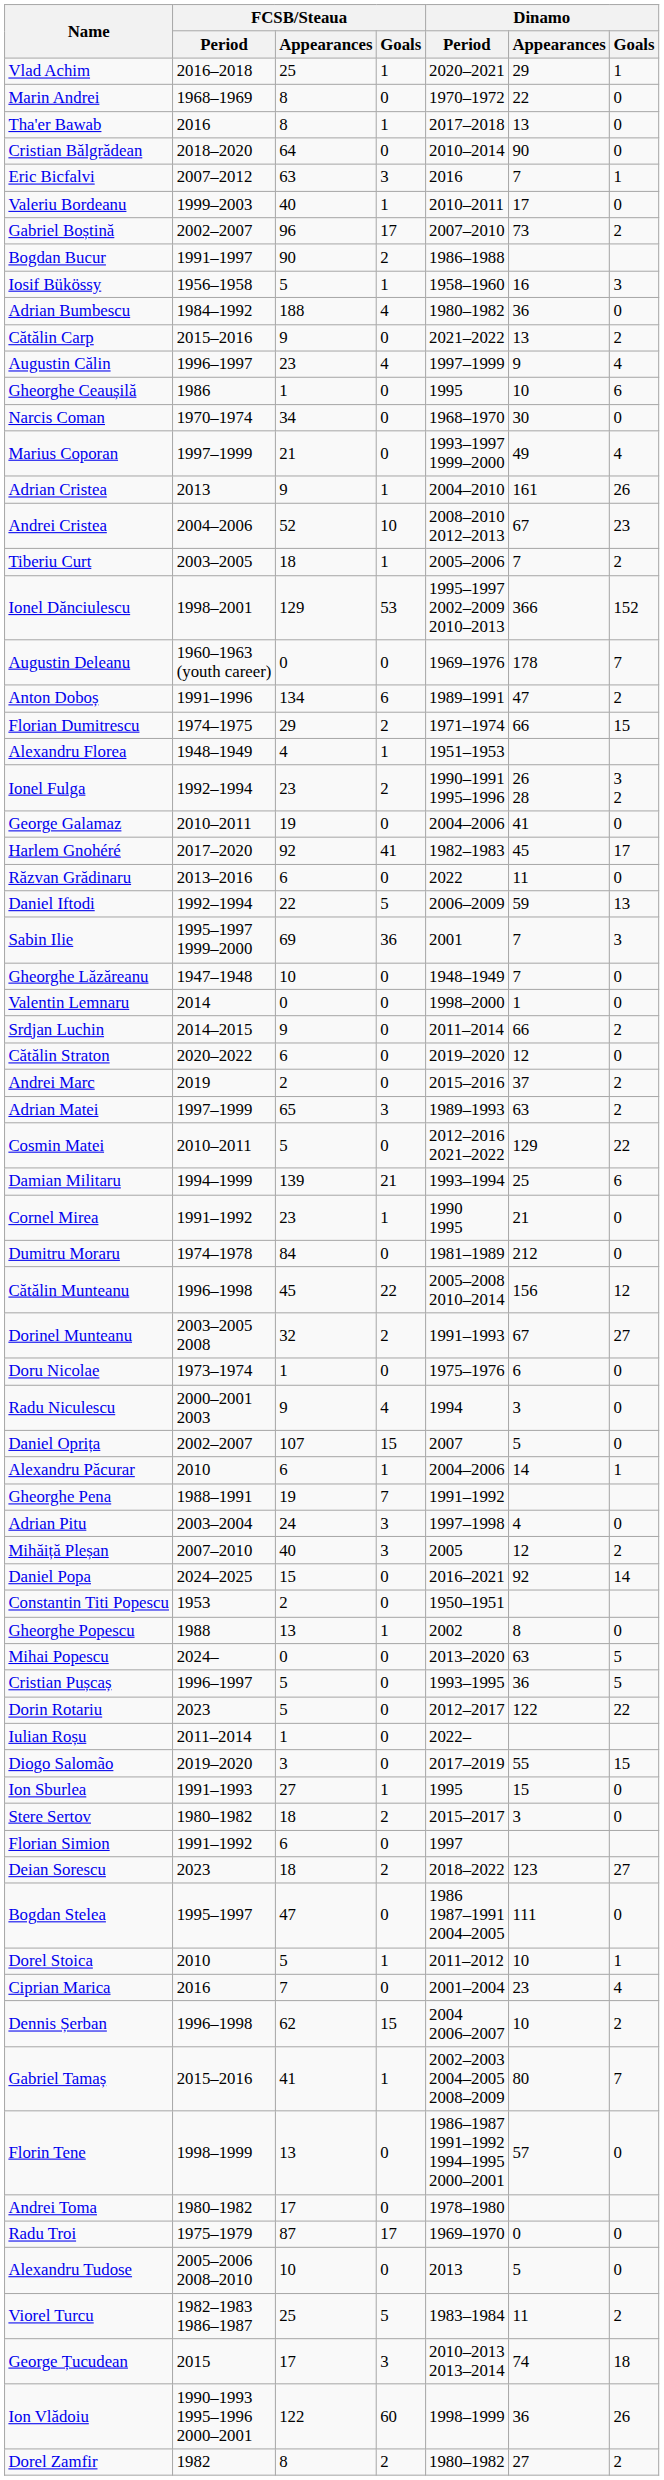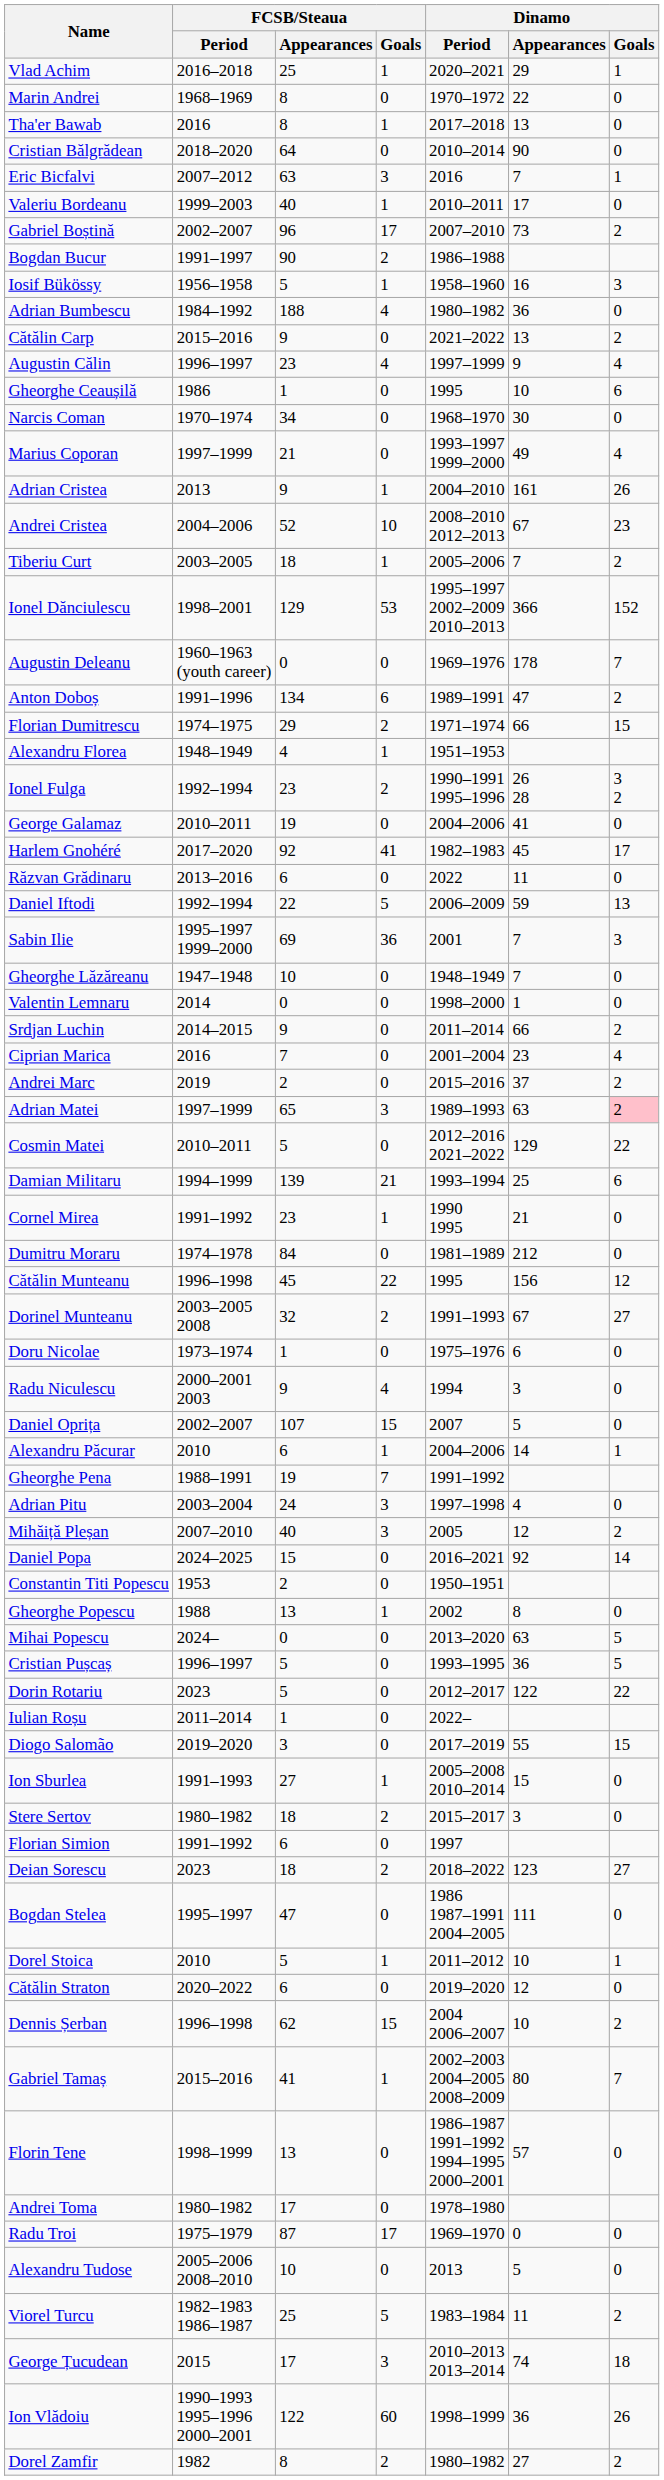 <table class="wikitable" border="1">
 <tr>
 <th rowspan=2>Name</th>
 <th colspan=3>FCSB/Steaua</th>
 <th colspan=3>Dinamo</th>
 </tr>
 <tr>
 <th>Period</th>
 <th>Appearances</th>
 <th>Goals</th>
 <th>Period</th>
 <th>Appearances</th>
 <th>Goals</th>
 </tr>
 <tr>
 <td align=left> <a href='#'>Vlad Achim</a></td>
 <td>2016–2018</td>
 <td>25</td>
 <td>1</td>
 <td>2020–2021</td>
 <td>29</td>
 <td>1</td>
 </tr>
 <tr>
 <td align=left> <a href='#'>Marin Andrei</a></td>
 <td>1968–1969</td>
 <td>8</td>
 <td>0</td>
 <td>1970–1972</td>
 <td>22</td>
 <td>0</td>
 </tr>
 <tr>
 <td align=left> <a href='#'>Tha'er Bawab</a></td>
 <td>2016</td>
 <td>8</td>
 <td>1</td>
 <td>2017–2018</td>
 <td>13</td>
 <td>0</td>
 </tr>
 <tr>
 <td align=left> <a href='#'>Cristian Bălgrădean</a></td>
 <td>2018–2020</td>
 <td>64</td>
 <td>0</td>
 <td>2010–2014</td>
 <td>90</td>
 <td>0</td>
 </tr>
 <tr>
 <td align=left> <a href='#'>Eric Bicfalvi</a></td>
 <td>2007–2012</td>
 <td>63</td>
 <td>3</td>
 <td>2016</td>
 <td>7</td>
 <td>1</td>
 </tr>
 <tr>
 <td align=left> <a href='#'>Valeriu Bordeanu</a></td>
 <td>1999–2003</td>
 <td>40</td>
 <td>1</td>
 <td>2010–2011</td>
 <td>17</td>
 <td>0</td>
 </tr>
 <tr>
 <td align=left> <a href='#'>Gabriel Boștină</a></td>
 <td>2002–2007</td>
 <td>96</td>
 <td>17</td>
 <td>2007–2010</td>
 <td>73</td>
 <td>2</td>
 </tr>
 <tr>
 <td align=left> <a href='#'>Bogdan Bucur</a></td>
 <td>1991–1997</td>
 <td>90</td>
 <td>2</td>
 <td>1986–1988</td>
 <td></td>
 <td></td>
 </tr>
 <tr>
 <td align=left> <a href='#'>Iosif Bükössy</a></td>
 <td>1956–1958</td>
 <td>5</td>
 <td>1</td>
 <td>1958–1960</td>
 <td>16</td>
 <td>3</td>
 </tr>
 <tr>
 <td align=left> <a href='#'>Adrian Bumbescu</a></td>
 <td>1984–1992</td>
 <td>188</td>
 <td>4</td>
 <td>1980–1982</td>
 <td>36</td>
 <td>0</td>
 </tr>
 <tr>
 <td align=left> <a href='#'>Cătălin Carp</a></td>
 <td>2015–2016</td>
 <td>9</td>
 <td>0</td>
 <td>2021–2022</td>
 <td>13</td>
 <td>2</td>
 </tr>
 <tr>
 <td align=left> <a href='#'>Augustin Călin</a></td>
 <td>1996–1997</td>
 <td>23</td>
 <td>4</td>
 <td>1997–1999</td>
 <td>9</td>
 <td>4</td>
 </tr>
 <tr>
 <td align=left> <a href='#'>Gheorghe Ceaușilă</a></td>
 <td>1986</td>
 <td>1</td>
 <td>0</td>
 <td>1995</td>
 <td>10</td>
 <td>6</td>
 </tr>
 <tr>
 <td align=left> <a href='#'>Narcis Coman</a></td>
 <td>1970–1974</td>
 <td>34</td>
 <td>0</td>
 <td>1968–1970</td>
 <td>30</td>
 <td>0</td>
 </tr>
 <tr>
 <td align=left> <a href='#'>Marius Coporan</a></td>
 <td>1997–1999</td>
 <td>21</td>
 <td>0</td>
 <td>1993–1997<br>1999–2000</td>
 <td>49</td>
 <td>4</td>
 </tr>
 <tr>
 <td align=left> <a href='#'>Adrian Cristea</a></td>
 <td>2013</td>
 <td>9</td>
 <td>1</td>
 <td>2004–2010</td>
 <td>161</td>
 <td>26</td>
 </tr>
 <tr>
 <td align=left> <a href='#'>Andrei Cristea</a></td>
 <td>2004–2006</td>
 <td>52</td>
 <td>10</td>
 <td>2008–2010<br>2012–2013</td>
 <td>67</td>
 <td>23</td>
 </tr>
 <tr>
 <td align=left> <a href='#'>Tiberiu Curt</a></td>
 <td>2003–2005</td>
 <td>18</td>
 <td>1</td>
 <td>2005–2006</td>
 <td>7</td>
 <td>2</td>
 </tr>
 <tr>
 <td align=left> <a href='#'>Ionel Dănciulescu</a></td>
 <td>1998–2001</td>
 <td>129</td>
 <td>53</td>
 <td>1995–1997<br>2002–2009<br>2010–2013</td>
 <td>366</td>
 <td>152</td>
 </tr>
 <tr>
 <td align=left> <a href='#'>Augustin Deleanu</a></td>
 <td>1960–1963<br>(youth career)</td>
 <td>0</td>
 <td>0</td>
 <td>1969–1976</td>
 <td>178</td>
 <td>7</td>
 </tr>
 <tr>
 <td align=left> <a href='#'>Anton Doboș</a></td>
 <td>1991–1996</td>
 <td>134</td>
 <td>6</td>
 <td>1989–1991</td>
 <td>47</td>
 <td>2</td>
 </tr>
 <tr>
 <td align=left> <a href='#'>Florian Dumitrescu</a></td>
 <td>1974–1975</td>
 <td>29</td>
 <td>2</td>
 <td>1971–1974</td>
 <td>66</td>
 <td>15</td>
 </tr>
 <tr>
 <td align=left> <a href='#'>Alexandru Florea</a></td>
 <td>1948–1949</td>
 <td>4</td>
 <td>1</td>
 <td>1951–1953</td>
 <td></td>
 <td></td>
 </tr>
 <tr>
 <td align=left> <a href='#'>Ionel Fulga</a></td>
 <td>1992–1994</td>
 <td>23</td>
 <td>2</td>
 <td>1990–1991<br>1995–1996</td>
 <td>26<br>28</td>
 <td>3<br>2</td>
 </tr>
 <tr>
 <td align=left> <a href='#'>George Galamaz</a></td>
 <td>2010–2011</td>
 <td>19</td>
 <td>0</td>
 <td>2004–2006</td>
 <td>41</td>
 <td>0</td>
 </tr>
 <tr>
 <td align=left> <a href='#'>Harlem Gnohéré</a></td>
 <td>2017–2020</td>
 <td>92</td>
 <td>41</td>
 <td>1982–1983</td>
 <td>45</td>
 <td>17</td>
 </tr>
 <tr>
 <td align=left> <a href='#'>Răzvan Grădinaru</a></td>
 <td>2013–2016</td>
 <td>6</td>
 <td>0</td>
 <td>2022</td>
 <td>11</td>
 <td>0</td>
 </tr>
 <tr>
 <td align=left> <a href='#'>Daniel Iftodi</a></td>
 <td>1992–1994</td>
 <td>22</td>
 <td>5</td>
 <td>2006–2009</td>
 <td>59</td>
 <td>13</td>
 </tr>
 <tr>
 <td align=left> <a href='#'>Sabin Ilie</a></td>
 <td>1995–1997<br>1999–2000</td>
 <td>69</td>
 <td>36</td>
 <td>2001</td>
 <td>7</td>
 <td>3</td>
 </tr>
 <tr>
 <td align=left> <a href='#'>Gheorghe Lăzăreanu</a></td>
 <td>1947–1948</td>
 <td>10</td>
 <td>0</td>
 <td>1948–1949</td>
 <td>7</td>
 <td>0</td>
 </tr>
 <tr>
 <td align=left> <a href='#'>Valentin Lemnaru</a></td>
 <td>2014</td>
 <td>0</td>
 <td>0</td>
 <td>1998–2000</td>
 <td>1</td>
 <td>0</td>
 </tr>
 <tr>
 <td align=left> <a href='#'>Srdjan Luchin</a></td>
 <td>2014–2015</td>
 <td>9</td>
 <td>0</td>
 <td>2011–2014</td>
 <td>66</td>
 <td>2</td>
 </tr>
 <tr>
-<td align=left> <a href='#'>Cătălin Straton</a></td>
-<td>2020–2022</td>
-<td>6</td>
+<td align=left> <a href='#'>Ciprian Marica</a></td>
+<td>2016</td>
+<td>7</td>
 <td>0</td>
-<td>2019–2020</td>
-<td>12</td>
-<td>0</td>
+<td>2001–2004</td>
+<td>23</td>
+<td>4</td>
 </tr>
 <tr>
 <td align=left> <a href='#'>Andrei Marc</a></td>
 <td>2019</td>
 <td>2</td>
 <td>0</td>
 <td>2015–2016</td>
 <td>37</td>
 <td>2</td>
 </tr>
 <tr>
 <td align=left> <a href='#'>Adrian Matei</a></td>
 <td>1997–1999</td>
 <td>65</td>
 <td>3</td>
 <td>1989–1993</td>
 <td>63</td>
-<td>2</td>
+<td style="background: pink;">2</td>
 </tr>
 <tr>
 <td align=left> <a href='#'>Cosmin Matei</a></td>
 <td>2010–2011</td>
 <td>5</td>
 <td>0</td>
 <td>2012–2016<br>2021–2022</td>
 <td>129</td>
 <td>22</td>
 </tr>
 <tr>
 <td align=left> <a href='#'>Damian Militaru</a></td>
 <td>1994–1999</td>
 <td>139</td>
 <td>21</td>
 <td>1993–1994</td>
 <td>25</td>
 <td>6</td>
 </tr>
 <tr>
 <td align=left> <a href='#'>Cornel Mirea</a></td>
 <td>1991–1992</td>
 <td>23</td>
 <td>1</td>
 <td>1990<br>1995</td>
 <td>21</td>
 <td>0</td>
 </tr>
 <tr>
 <td align=left> <a href='#'>Dumitru Moraru</a></td>
 <td>1974–1978</td>
 <td>84</td>
 <td>0</td>
 <td>1981–1989</td>
 <td>212</td>
 <td>0</td>
 </tr>
 <tr>
 <td align=left> <a href='#'>Cătălin Munteanu</a></td>
 <td>1996–1998</td>
 <td>45</td>
 <td>22</td>
-<td>2005–2008<br>2010–2014</td>
+<td>1995</td>
 <td>156</td>
 <td>12</td>
 </tr>
 <tr>
 <td align=left> <a href='#'>Dorinel Munteanu</a></td>
 <td>2003–2005<br>2008</td>
 <td>32</td>
 <td>2</td>
 <td>1991–1993</td>
 <td>67</td>
 <td>27</td>
 </tr>
 <tr>
 <td align=left> <a href='#'>Doru Nicolae</a></td>
 <td>1973–1974</td>
 <td>1</td>
 <td>0</td>
 <td>1975–1976</td>
 <td>6</td>
 <td>0</td>
 </tr>
 <tr>
 <td align=left> <a href='#'>Radu Niculescu</a></td>
 <td>2000–2001<br>2003</td>
 <td>9</td>
 <td>4</td>
 <td>1994</td>
 <td>3</td>
 <td>0</td>
 </tr>
 <tr>
 <td align=left> <a href='#'>Daniel Oprița</a></td>
 <td>2002–2007</td>
 <td>107</td>
 <td>15</td>
 <td>2007</td>
 <td>5</td>
 <td>0</td>
 </tr>
 <tr>
 <td align=left> <a href='#'>Alexandru Păcurar</a></td>
 <td>2010</td>
 <td>6</td>
 <td>1</td>
 <td>2004–2006</td>
 <td>14</td>
 <td>1</td>
 </tr>
 <tr>
 <td align=left> <a href='#'>Gheorghe Pena</a></td>
 <td>1988–1991</td>
 <td>19</td>
 <td>7</td>
 <td>1991–1992</td>
 <td></td>
 <td></td>
 </tr>
 <tr>
 <td align=left> <a href='#'>Adrian Pitu</a></td>
 <td>2003–2004</td>
 <td>24</td>
 <td>3</td>
 <td>1997–1998</td>
 <td>4</td>
 <td>0</td>
 </tr>
 <tr>
 <td align=left> <a href='#'>Mihăiță Pleșan</a></td>
 <td>2007–2010</td>
 <td>40</td>
 <td>3</td>
 <td>2005</td>
 <td>12</td>
 <td>2</td>
 </tr>
 <tr>
 <td align=left> <a href='#'>Daniel Popa</a></td>
 <td>2024–2025</td>
 <td>15</td>
 <td>0</td>
 <td>2016–2021</td>
 <td>92</td>
 <td>14</td>
 </tr>
 <tr>
 <td align=left> <a href='#'>Constantin Titi Popescu</a></td>
 <td>1953</td>
 <td>2</td>
 <td>0</td>
 <td>1950–1951</td>
 <td></td>
 <td></td>
 </tr>
 <tr>
 <td align=left> <a href='#'>Gheorghe Popescu</a></td>
 <td>1988</td>
 <td>13</td>
 <td>1</td>
 <td>2002</td>
 <td>8</td>
 <td>0</td>
 </tr>
 <tr>
 <td align=left> <a href='#'>Mihai Popescu</a></td>
 <td>2024–</td>
 <td>0</td>
 <td>0</td>
 <td>2013–2020</td>
 <td>63</td>
 <td>5</td>
 </tr>
 <tr>
 <td align=left> <a href='#'>Cristian Pușcaș</a></td>
 <td>1996–1997</td>
 <td>5</td>
 <td>0</td>
 <td>1993–1995</td>
 <td>36</td>
 <td>5</td>
 </tr>
 <tr>
 <td align=left> <a href='#'>Dorin Rotariu</a></td>
 <td>2023</td>
 <td>5</td>
 <td>0</td>
 <td>2012–2017</td>
 <td>122</td>
 <td>22</td>
 </tr>
 <tr>
 <td align=left> <a href='#'>Iulian Roșu</a></td>
 <td>2011–2014</td>
 <td>1</td>
 <td>0</td>
 <td>2022–</td>
 <td></td>
 <td></td>
 </tr>
 <tr>
 <td align=left> <a href='#'>Diogo Salomão</a></td>
 <td>2019–2020</td>
 <td>3</td>
 <td>0</td>
 <td>2017–2019</td>
 <td>55</td>
 <td>15</td>
 </tr>
 <tr>
 <td align=left> <a href='#'>Ion Sburlea</a></td>
 <td>1991–1993</td>
 <td>27</td>
 <td>1</td>
-<td>1995</td>
+<td>2005–2008<br>2010–2014</td>
 <td>15</td>
 <td>0</td>
 </tr>
 <tr>
 <td align=left> <a href='#'>Stere Sertov</a></td>
 <td>1980–1982</td>
 <td>18</td>
 <td>2</td>
 <td>2015–2017</td>
 <td>3</td>
 <td>0</td>
 </tr>
 <tr>
 <td align=left> <a href='#'>Florian Simion</a></td>
 <td>1991–1992</td>
 <td>6</td>
 <td>0</td>
 <td>1997</td>
 <td></td>
 <td></td>
 </tr>
 <tr>
 <td align=left> <a href='#'>Deian Sorescu</a></td>
 <td>2023</td>
 <td>18</td>
 <td>2</td>
 <td>2018–2022</td>
 <td>123</td>
 <td>27</td>
 </tr>
 <tr>
 <td align=left> <a href='#'>Bogdan Stelea</a></td>
 <td>1995–1997</td>
 <td>47</td>
 <td>0</td>
 <td>1986<br>1987–1991<br>2004–2005</td>
 <td>111</td>
 <td>0</td>
 </tr>
 <tr>
 <td align=left> <a href='#'>Dorel Stoica</a></td>
 <td>2010</td>
 <td>5</td>
 <td>1</td>
 <td>2011–2012</td>
 <td>10</td>
 <td>1</td>
 </tr>
 <tr>
-<td align=left> <a href='#'>Ciprian Marica</a></td>
-<td>2016</td>
-<td>7</td>
+<td align=left> <a href='#'>Cătălin Straton</a></td>
+<td>2020–2022</td>
+<td>6</td>
 <td>0</td>
-<td>2001–2004</td>
-<td>23</td>
-<td>4</td>
+<td>2019–2020</td>
+<td>12</td>
+<td>0</td>
 </tr>
 <tr>
 <td align=left> <a href='#'>Dennis Șerban</a></td>
 <td>1996–1998</td>
 <td>62</td>
 <td>15</td>
 <td>2004<br>2006–2007</td>
 <td>10</td>
 <td>2</td>
 </tr>
 <tr>
 <td align=left> <a href='#'>Gabriel Tamaș</a></td>
 <td>2015–2016</td>
 <td>41</td>
 <td>1</td>
 <td>2002–2003<br>2004–2005<br>2008–2009</td>
 <td>80</td>
 <td>7</td>
 </tr>
 <tr>
 <td align=left> <a href='#'>Florin Tene</a></td>
 <td>1998–1999</td>
 <td>13</td>
 <td>0</td>
 <td>1986–1987<br>1991–1992<br>1994–1995<br>2000–2001</td>
 <td>57</td>
 <td>0</td>
 </tr>
 <tr>
 <td align=left> <a href='#'>Andrei Toma</a></td>
 <td>1980–1982</td>
 <td>17</td>
 <td>0</td>
 <td>1978–1980</td>
 <td></td>
 <td></td>
 </tr>
 <tr>
 <td align=left> <a href='#'>Radu Troi</a></td>
 <td>1975–1979</td>
 <td>87</td>
 <td>17</td>
 <td>1969–1970</td>
 <td>0</td>
 <td>0</td>
 </tr>
 <tr>
 <td align=left> <a href='#'>Alexandru Tudose</a></td>
 <td>2005–2006<br>2008–2010</td>
 <td>10</td>
 <td>0</td>
 <td>2013</td>
 <td>5</td>
 <td>0</td>
 </tr>
 <tr>
 <td align=left> <a href='#'>Viorel Turcu</a></td>
 <td>1982–1983<br>1986–1987</td>
 <td>25</td>
 <td>5</td>
 <td>1983–1984</td>
 <td>11</td>
 <td>2</td>
 </tr>
 <tr>
 <td align=left> <a href='#'>George Țucudean</a></td>
 <td>2015</td>
 <td>17</td>
 <td>3</td>
 <td>2010–2013<br>2013–2014</td>
 <td>74</td>
 <td>18</td>
 </tr>
 <tr>
 <td align=left> <a href='#'>Ion Vlădoiu</a></td>
 <td>1990–1993<br>1995–1996<br>2000–2001</td>
 <td>122</td>
 <td>60</td>
 <td>1998–1999</td>
 <td>36</td>
 <td>26</td>
 </tr>
 <tr>
 <td align=left> <a href='#'>Dorel Zamfir</a></td>
 <td>1982</td>
 <td>8</td>
 <td>2</td>
 <td>1980–1982</td>
 <td>27</td>
 <td>2</td>
 </tr>
 </table>
